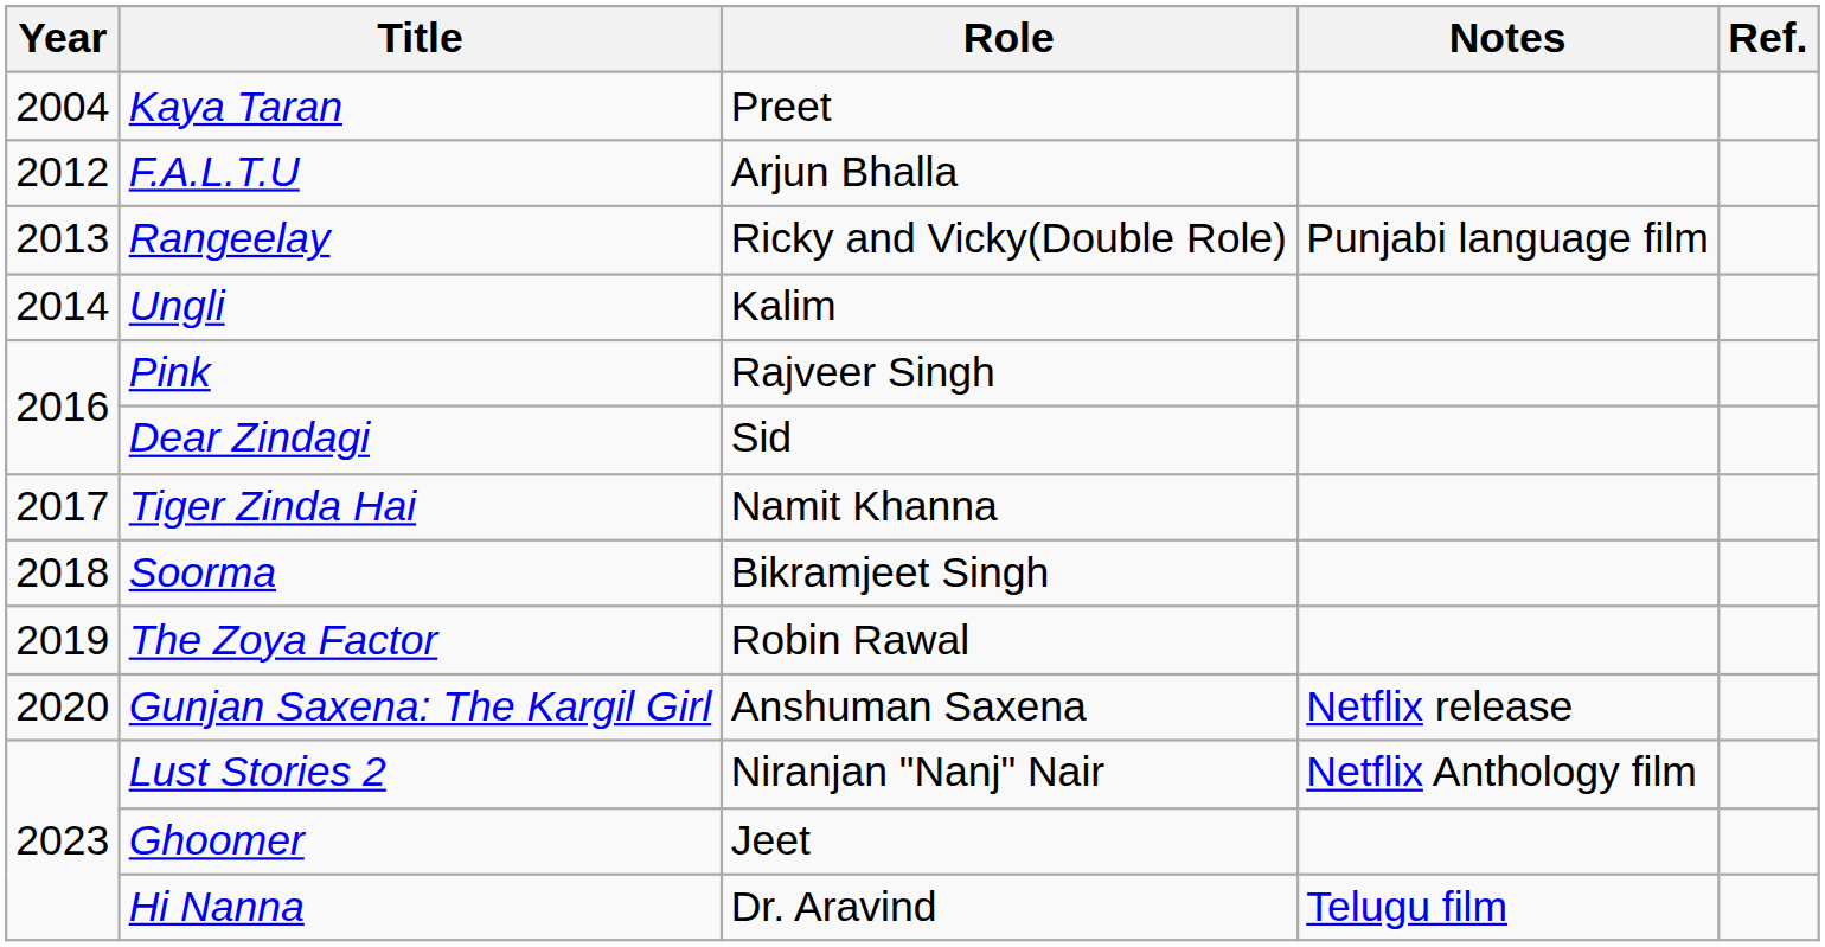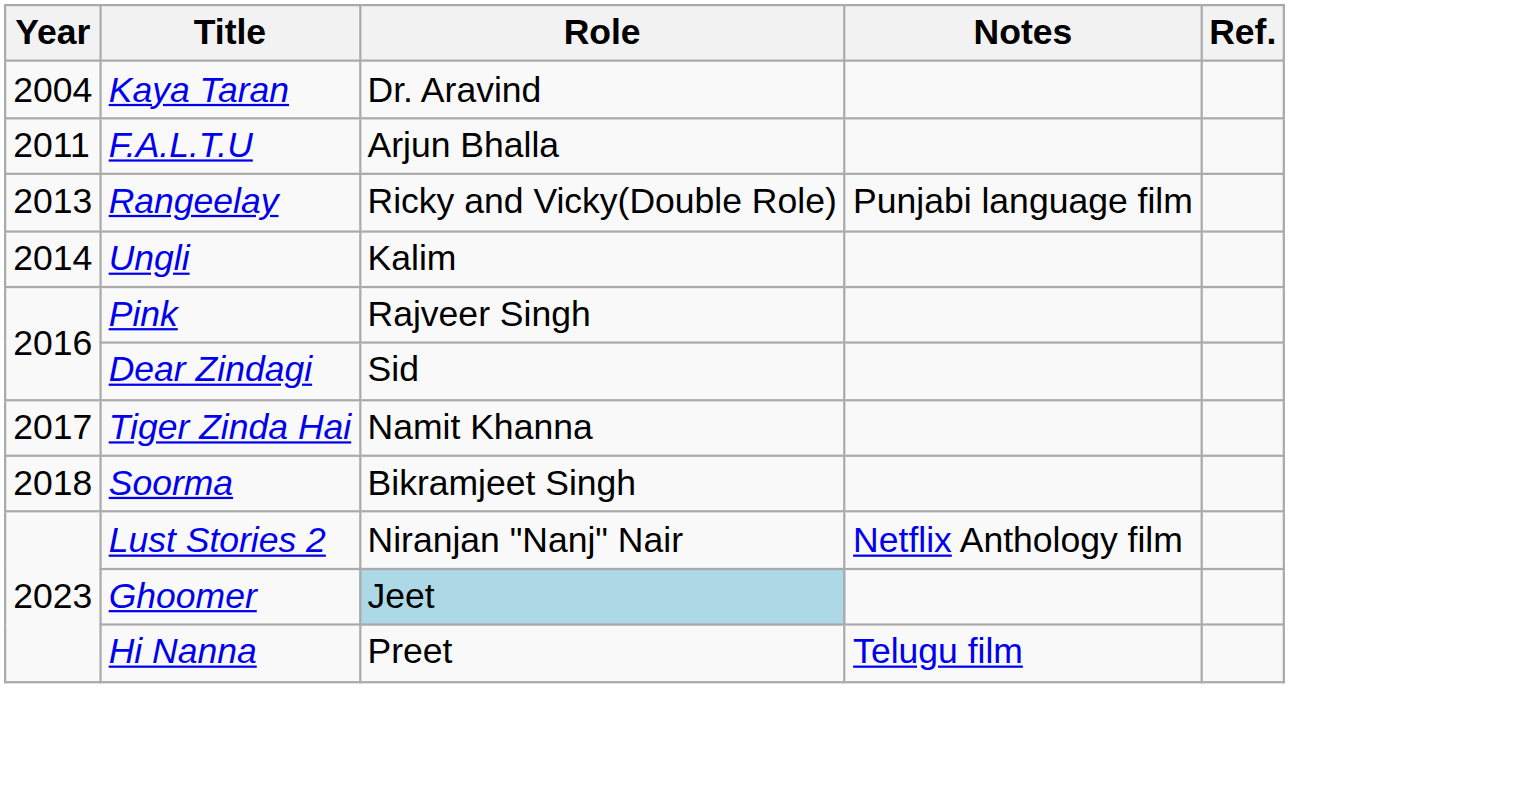 <table class="wikitable plainrowheaders sortable">
 <tr>
 <th scope="col">Year</th>
 <th scope="col">Title</th>
 <th scope="col">Role</th>
 <th scope="col">Notes</th>
 <th scope="col">Ref.</th>
 </tr>
 <tr>
 <td>2004</td>
 <td><em><a href='#'>Kaya Taran</a></em></td>
-<td>Preet</td>
+<td>Dr. Aravind</td>
 <td></td>
 <td></td>
 </tr>
 <tr>
-<td>2012</td>
+<td>2011</td>
 <td><em><a href='#'>F.A.L.T.U</a></em></td>
 <td>Arjun Bhalla</td>
 <td></td>
 <td></td>
 </tr>
 <tr>
 <td>2013</td>
 <td><em><a href='#'>Rangeelay</a></em></td>
 <td>Ricky and Vicky(Double Role)</td>
 <td>Punjabi language film</td>
 <td></td>
 </tr>
 <tr>
 <td>2014</td>
 <td><em><a href='#'>Ungli</a></em></td>
 <td>Kalim</td>
 <td></td>
 <td></td>
 </tr>
 <tr>
 <td rowspan="2">2016</td>
 <td><em><a href='#'>Pink</a></em></td>
 <td>Rajveer Singh</td>
 <td></td>
 <td></td>
 </tr>
 <tr>
 <td><em><a href='#'>Dear Zindagi</a></em></td>
 <td>Sid</td>
 <td></td>
 <td></td>
 </tr>
 <tr>
 <td>2017</td>
 <td><em><a href='#'>Tiger Zinda Hai</a></em></td>
 <td>Namit Khanna</td>
 <td></td>
 <td></td>
 </tr>
 <tr>
 <td>2018</td>
 <td><em><a href='#'>Soorma</a></em></td>
 <td>Bikramjeet Singh</td>
 <td></td>
 <td></td>
 </tr>
 <tr>
-<td>2019</td>
-<td><em><a href='#'>The Zoya Factor</a></em></td>
-<td>Robin Rawal</td>
-<td></td>
-<td></td>
-</tr>
-<tr>
-<td>2020</td>
-<td><em><a href='#'>Gunjan Saxena: The Kargil Girl</a></em></td>
-<td>Anshuman Saxena</td>
-<td><a href='#'>Netflix</a> release</td>
-<td></td>
-</tr>
-<tr>
 <td rowspan="3">2023</td>
 <td><em><a href='#'>Lust Stories 2</a></em></td>
 <td>Niranjan "Nanj" Nair</td>
 <td><a href='#'>Netflix</a> Anthology film</td>
 </tr>
 <tr>
 <td><em><a href='#'>Ghoomer</a></em></td>
-<td>Jeet</td>
+<td style="background: lightblue;">Jeet</td>
 <td></td>
 <td></td>
 </tr>
 <tr>
 <td><em><a href='#'>Hi Nanna</a></em></td>
-<td>Dr. Aravind</td>
+<td>Preet</td>
 <td><a href='#'>Telugu film</a></td>
 <td></td>
 </tr>
 </table>
